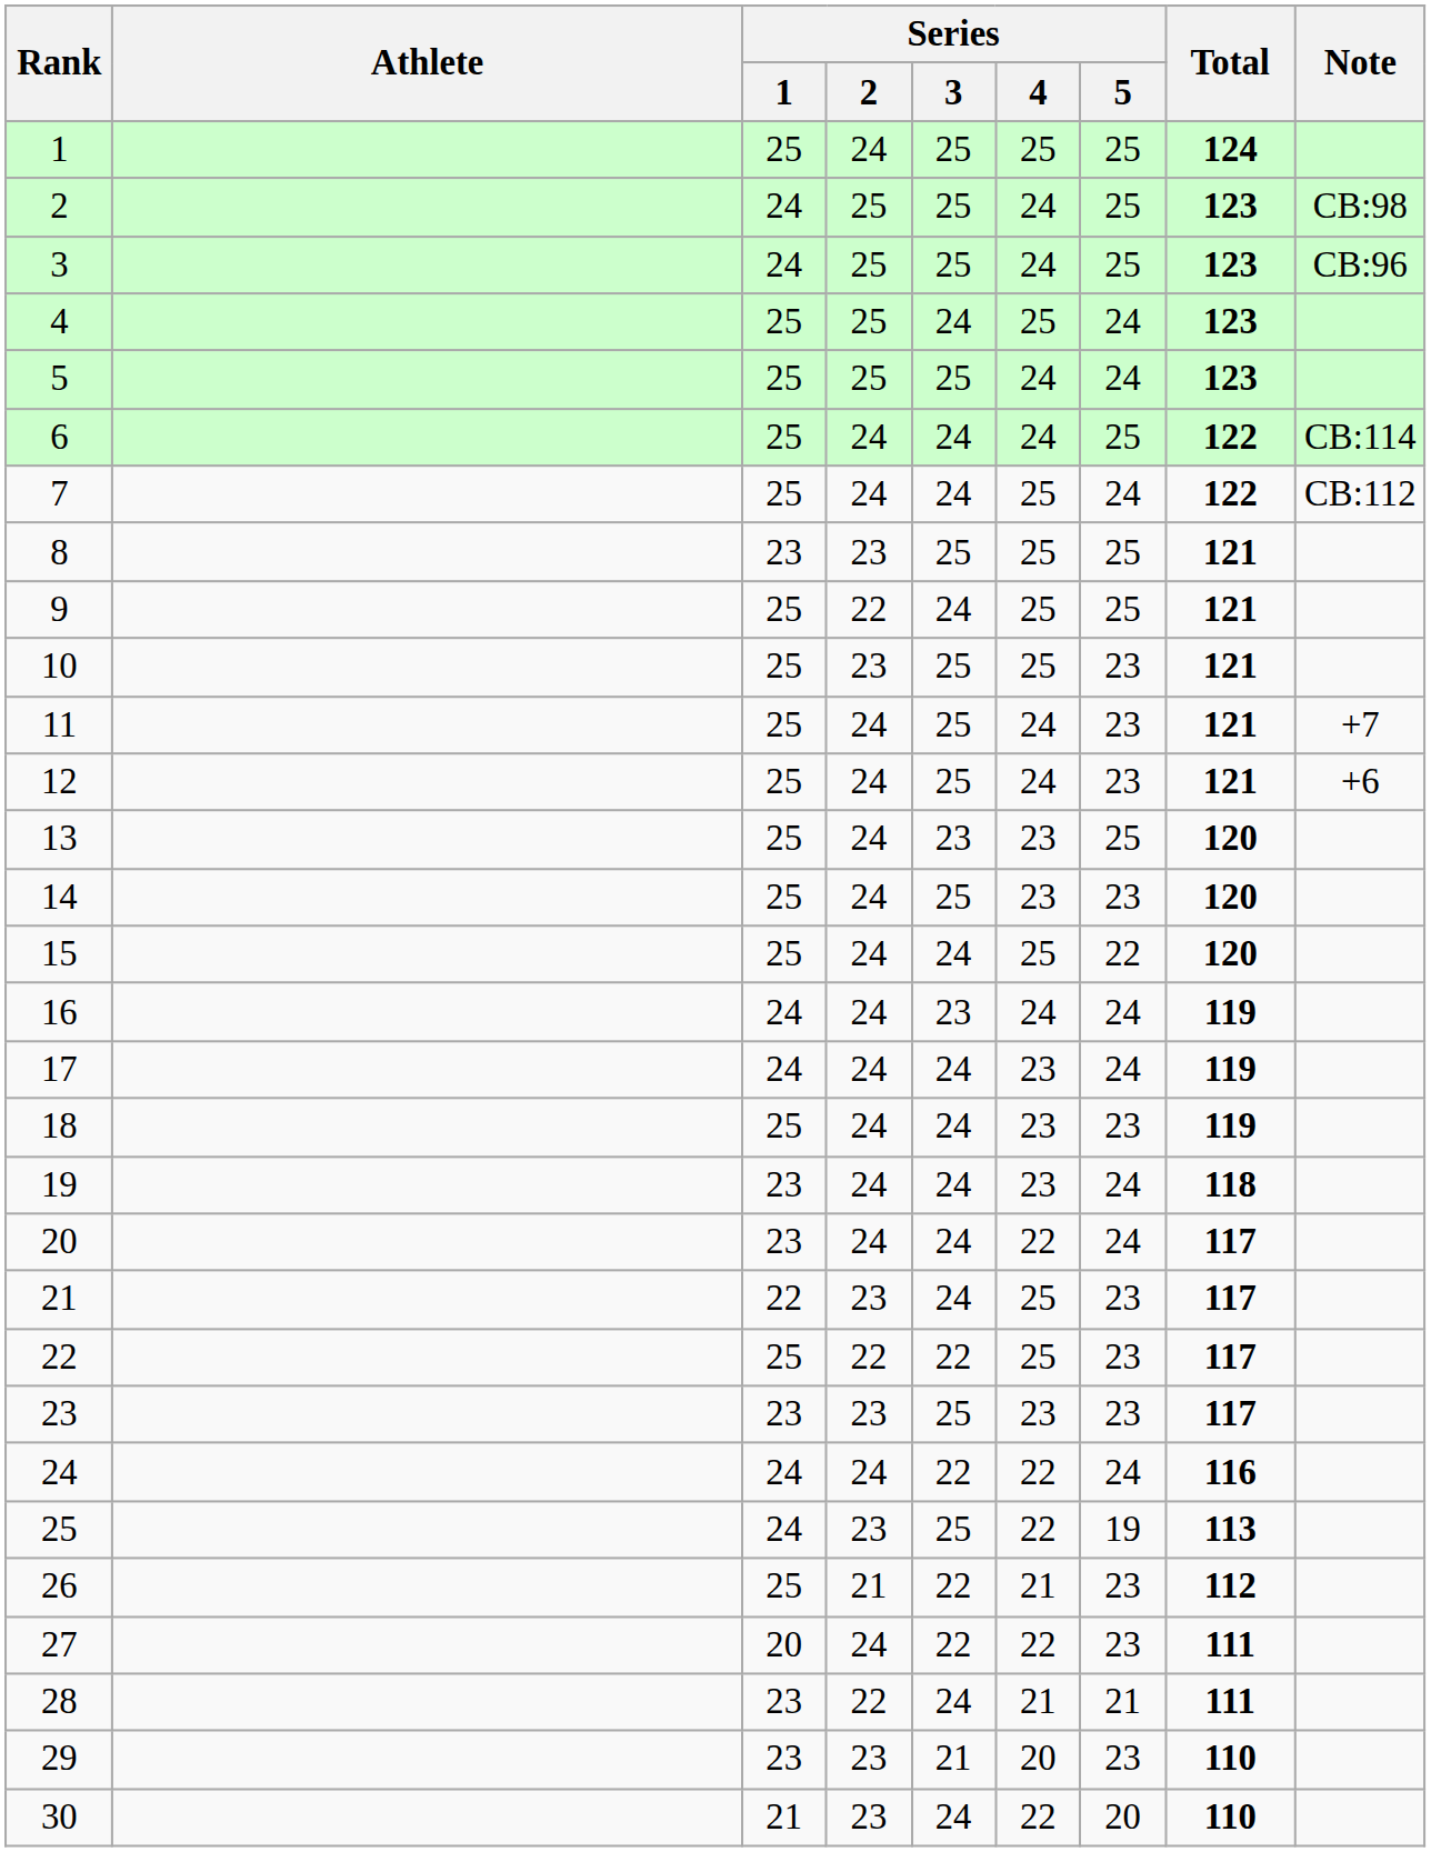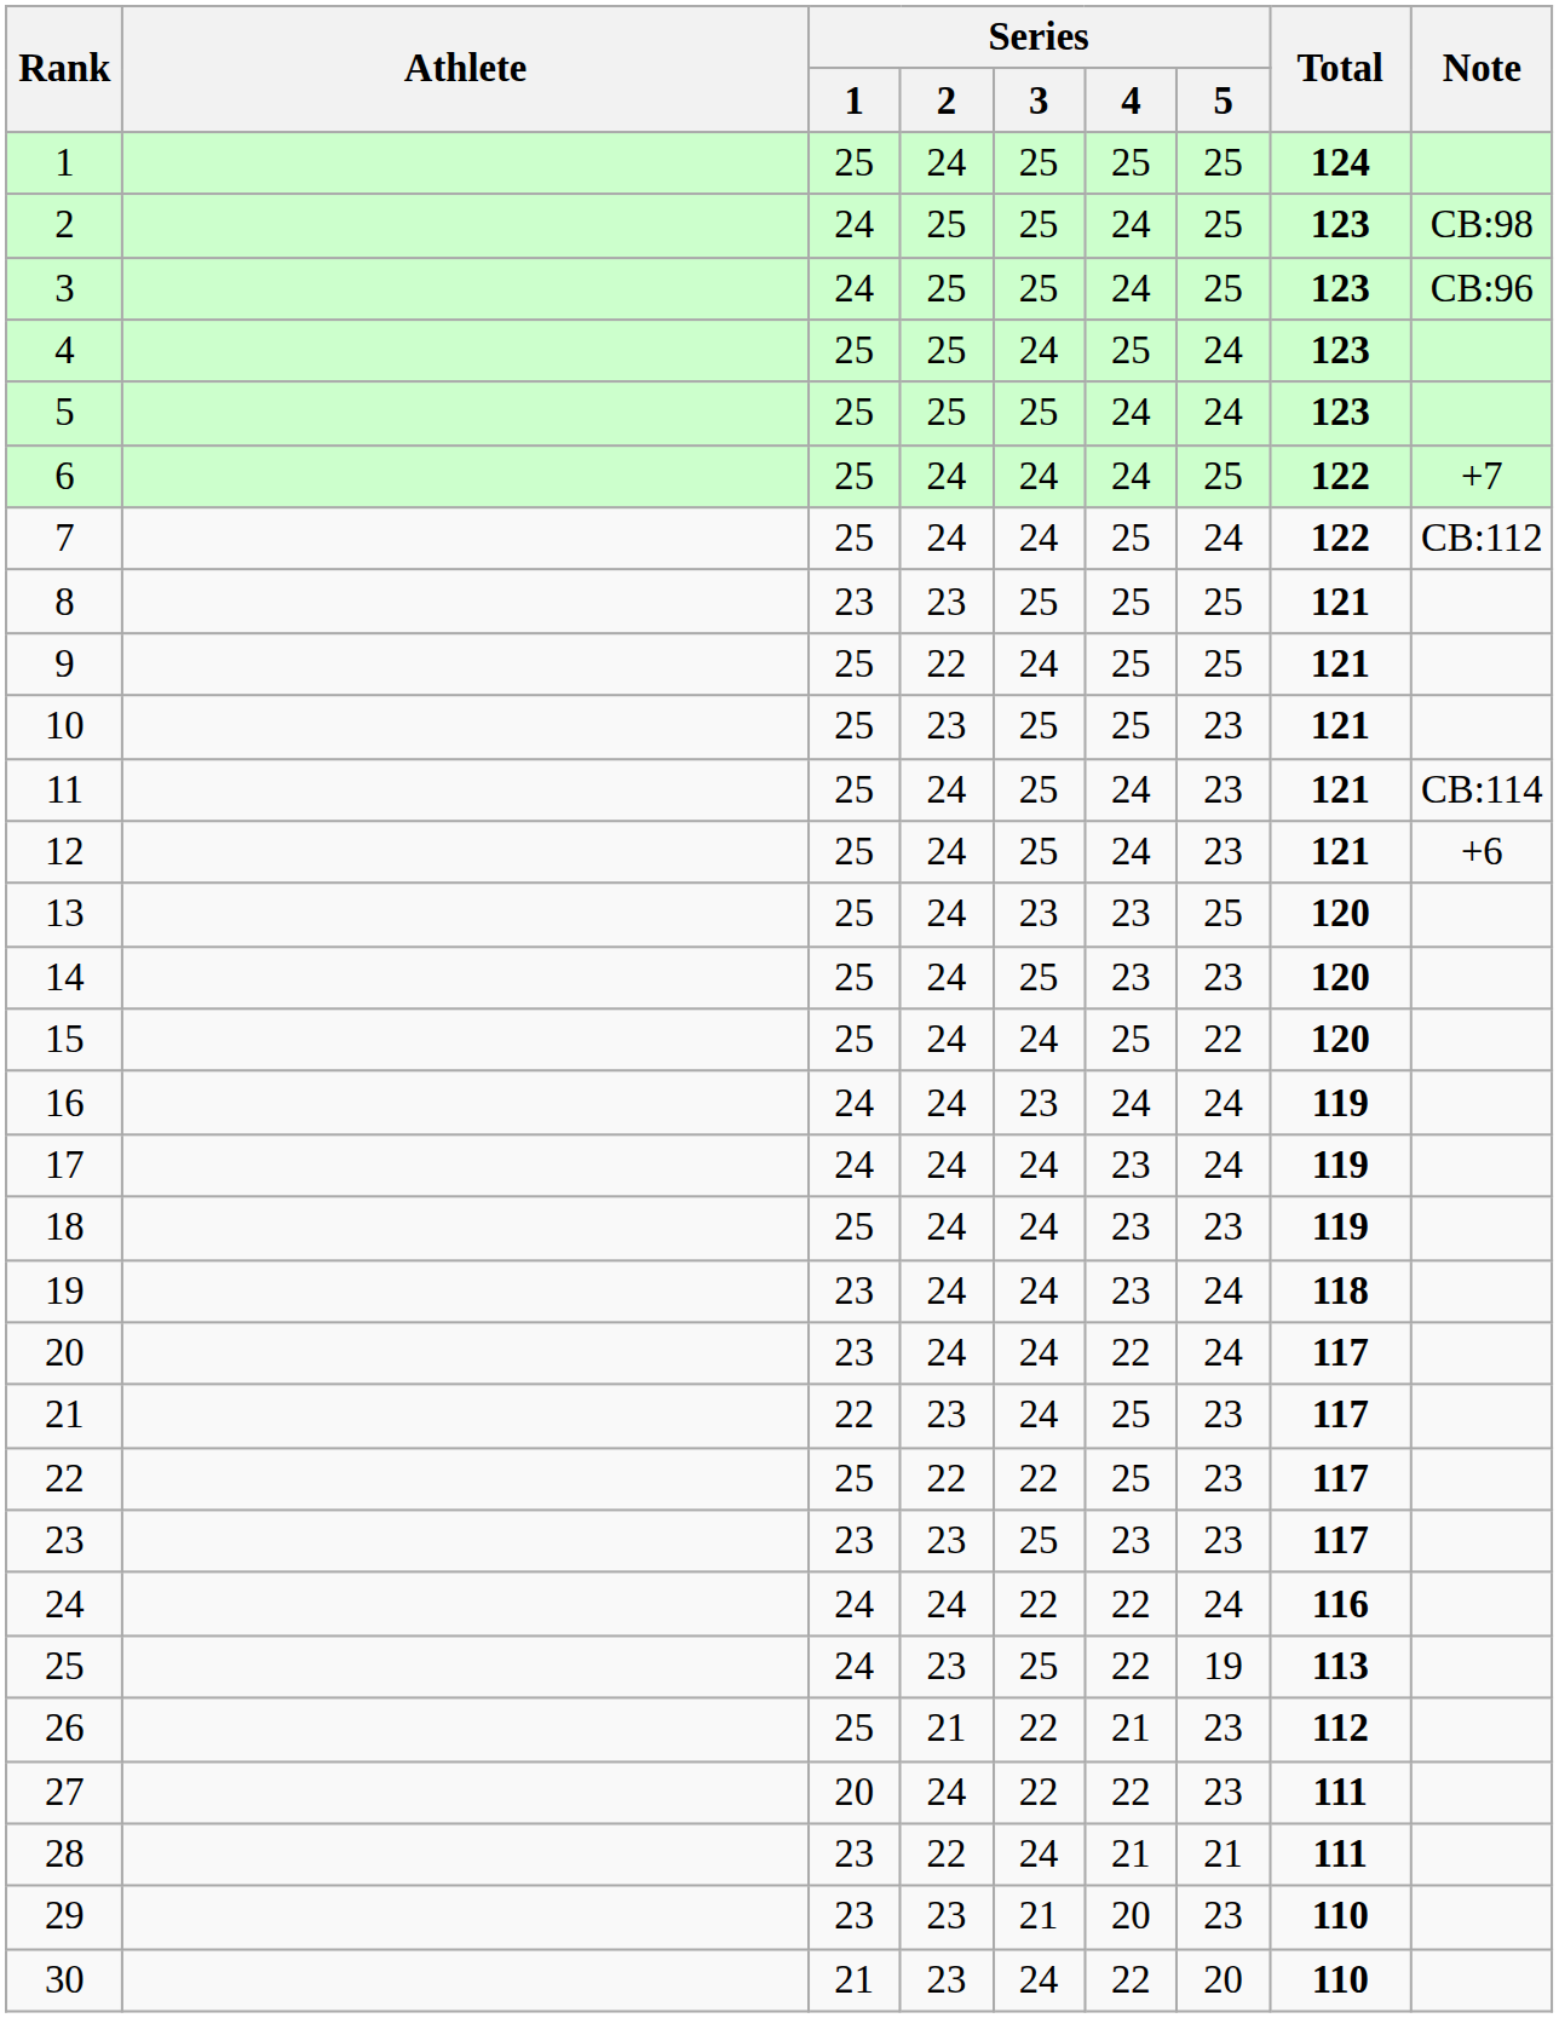 <table class="wikitable" style="text-align:center">
 <tr>
 <th rowspan=2 width=40>Rank</th>
 <th rowspan=2 width=270>Athlete</th>
 <th colspan=5>Series</th>
 <th rowspan=2 width=50>Total</th>
 <th rowspan=2 width=50>Note</th>
 </tr>
 <tr>
 <th width=30>1</th>
 <th width=30>2</th>
 <th width=30>3</th>
 <th width=30>4</th>
 <th width=30>5</th>
 </tr>
 <tr bgcolor=ccffcc>
 <td>1</td>
 <td align=left></td>
 <td>25</td>
 <td>24</td>
 <td>25</td>
 <td>25</td>
 <td>25</td>
 <td><strong>124</strong></td>
 <td></td>
 </tr>
 <tr bgcolor=ccffcc>
 <td>2</td>
 <td align=left></td>
 <td>24</td>
 <td>25</td>
 <td>25</td>
 <td>24</td>
 <td>25</td>
 <td><strong>123</strong></td>
 <td>CB:98</td>
 </tr>
 <tr bgcolor=ccffcc>
 <td>3</td>
 <td align=left></td>
 <td>24</td>
 <td>25</td>
 <td>25</td>
 <td>24</td>
 <td>25</td>
 <td><strong>123</strong></td>
 <td>CB:96</td>
 </tr>
 <tr bgcolor=ccffcc>
 <td>4</td>
 <td align=left></td>
 <td>25</td>
 <td>25</td>
 <td>24</td>
 <td>25</td>
 <td>24</td>
 <td><strong>123</strong></td>
 <td></td>
 </tr>
 <tr bgcolor=ccffcc>
 <td>5</td>
 <td align=left></td>
 <td>25</td>
 <td>25</td>
 <td>25</td>
 <td>24</td>
 <td>24</td>
 <td><strong>123</strong></td>
 <td></td>
 </tr>
 <tr bgcolor=ccffcc>
 <td>6</td>
 <td align=left></td>
 <td>25</td>
 <td>24</td>
 <td>24</td>
 <td>24</td>
 <td>25</td>
 <td><strong>122</strong></td>
-<td>CB:114</td>
+<td>+7</td>
 </tr>
 <tr>
 <td>7</td>
 <td align=left></td>
 <td>25</td>
 <td>24</td>
 <td>24</td>
 <td>25</td>
 <td>24</td>
 <td><strong>122</strong></td>
 <td>CB:112</td>
 </tr>
 <tr>
 <td>8</td>
 <td align=left></td>
 <td>23</td>
 <td>23</td>
 <td>25</td>
 <td>25</td>
 <td>25</td>
 <td><strong>121</strong></td>
 <td></td>
 </tr>
 <tr>
 <td>9</td>
 <td align=left></td>
 <td>25</td>
 <td>22</td>
 <td>24</td>
 <td>25</td>
 <td>25</td>
 <td><strong>121</strong></td>
 <td></td>
 </tr>
 <tr>
 <td>10</td>
 <td align=left></td>
 <td>25</td>
 <td>23</td>
 <td>25</td>
 <td>25</td>
 <td>23</td>
 <td><strong>121</strong></td>
 <td></td>
 </tr>
 <tr>
 <td>11</td>
 <td align=left></td>
 <td>25</td>
 <td>24</td>
 <td>25</td>
 <td>24</td>
 <td>23</td>
 <td><strong>121</strong></td>
-<td>+7</td>
+<td>CB:114</td>
 </tr>
 <tr>
 <td>12</td>
 <td align=left></td>
 <td>25</td>
 <td>24</td>
 <td>25</td>
 <td>24</td>
 <td>23</td>
 <td><strong>121</strong></td>
 <td>+6</td>
 </tr>
 <tr>
 <td>13</td>
 <td align=left></td>
 <td>25</td>
 <td>24</td>
 <td>23</td>
 <td>23</td>
 <td>25</td>
 <td><strong>120</strong></td>
 <td></td>
 </tr>
 <tr>
 <td>14</td>
 <td align=left></td>
 <td>25</td>
 <td>24</td>
 <td>25</td>
 <td>23</td>
 <td>23</td>
 <td><strong>120</strong></td>
 <td></td>
 </tr>
 <tr>
 <td>15</td>
 <td align=left></td>
 <td>25</td>
 <td>24</td>
 <td>24</td>
 <td>25</td>
 <td>22</td>
 <td><strong>120</strong></td>
 <td></td>
 </tr>
 <tr>
 <td>16</td>
 <td align=left></td>
 <td>24</td>
 <td>24</td>
 <td>23</td>
 <td>24</td>
 <td>24</td>
 <td><strong>119</strong></td>
 <td></td>
 </tr>
 <tr>
 <td>17</td>
 <td align=left></td>
 <td>24</td>
 <td>24</td>
 <td>24</td>
 <td>23</td>
 <td>24</td>
 <td><strong>119</strong></td>
 <td></td>
 </tr>
 <tr>
 <td>18</td>
 <td align=left></td>
 <td>25</td>
 <td>24</td>
 <td>24</td>
 <td>23</td>
 <td>23</td>
 <td><strong>119</strong></td>
 <td></td>
 </tr>
 <tr>
 <td>19</td>
 <td align=left></td>
 <td>23</td>
 <td>24</td>
 <td>24</td>
 <td>23</td>
 <td>24</td>
 <td><strong>118</strong></td>
 <td></td>
 </tr>
 <tr>
 <td>20</td>
 <td align=left></td>
 <td>23</td>
 <td>24</td>
 <td>24</td>
 <td>22</td>
 <td>24</td>
 <td><strong>117</strong></td>
 <td></td>
 </tr>
 <tr>
 <td>21</td>
 <td align=left></td>
 <td>22</td>
 <td>23</td>
 <td>24</td>
 <td>25</td>
 <td>23</td>
 <td><strong>117</strong></td>
 <td></td>
 </tr>
 <tr>
 <td>22</td>
 <td align=left></td>
 <td>25</td>
 <td>22</td>
 <td>22</td>
 <td>25</td>
 <td>23</td>
 <td><strong>117</strong></td>
 <td></td>
 </tr>
 <tr>
 <td>23</td>
 <td align=left></td>
 <td>23</td>
 <td>23</td>
 <td>25</td>
 <td>23</td>
 <td>23</td>
 <td><strong>117</strong></td>
 <td></td>
 </tr>
 <tr>
 <td>24</td>
 <td align=left></td>
 <td>24</td>
 <td>24</td>
 <td>22</td>
 <td>22</td>
 <td>24</td>
 <td><strong>116</strong></td>
 <td></td>
 </tr>
 <tr>
 <td>25</td>
 <td align=left></td>
 <td>24</td>
 <td>23</td>
 <td>25</td>
 <td>22</td>
 <td>19</td>
 <td><strong>113</strong></td>
 <td></td>
 </tr>
 <tr>
 <td>26</td>
 <td align=left></td>
 <td>25</td>
 <td>21</td>
 <td>22</td>
 <td>21</td>
 <td>23</td>
 <td><strong>112</strong></td>
 <td></td>
 </tr>
 <tr>
 <td>27</td>
 <td align=left></td>
 <td>20</td>
 <td>24</td>
 <td>22</td>
 <td>22</td>
 <td>23</td>
 <td><strong>111</strong></td>
 <td></td>
 </tr>
 <tr>
 <td>28</td>
 <td align=left></td>
 <td>23</td>
 <td>22</td>
 <td>24</td>
 <td>21</td>
 <td>21</td>
 <td><strong>111</strong></td>
 <td></td>
 </tr>
 <tr>
 <td>29</td>
 <td align=left></td>
 <td>23</td>
 <td>23</td>
 <td>21</td>
 <td>20</td>
 <td>23</td>
 <td><strong>110</strong></td>
 <td></td>
 </tr>
 <tr>
 <td>30</td>
 <td align=left></td>
 <td>21</td>
 <td>23</td>
 <td>24</td>
 <td>22</td>
 <td>20</td>
 <td><strong>110</strong></td>
 <td></td>
 </tr>
 </table>
